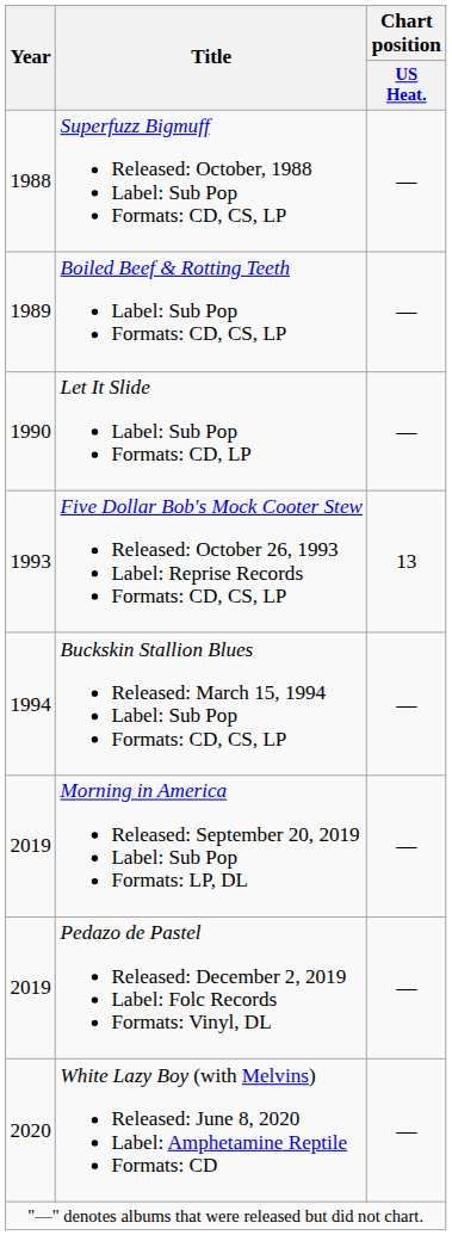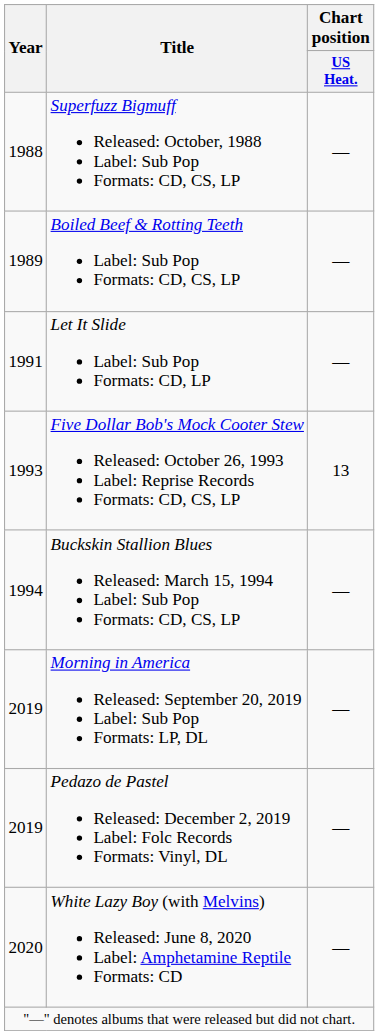 <table class="wikitable">
 <tr>
 <th rowspan="2">Year</th>
 <th rowspan="2">Title</th>
 <th colspan="1">Chart position</th>
 </tr>
 <tr>
 <th style="width:3em;font-size:85%"><a href='#'>US<br>Heat.</a><br></th>
 </tr>
 <tr>
 <td>1988</td>
 <td><em><a href='#'>Superfuzz Bigmuff</a></em><br><ul><li>Released: October, 1988</li><li>Label: Sub Pop</li><li>Formats: CD, CS, LP</li></ul></td>
 <td align="center">—</td>
 </tr>
 <tr>
 <td>1989</td>
 <td><em><a href='#'>Boiled Beef & Rotting Teeth</a></em><br><ul><li>Label: Sub Pop</li><li>Formats: CD, CS, LP</li></ul></td>
 <td align="center">—</td>
 </tr>
 <tr>
-<td>1990</td>
+<td>1991</td>
 <td><em>Let It Slide</em><br><ul><li>Label: Sub Pop</li><li>Formats: CD, LP</li></ul></td>
 <td align="center">—</td>
 </tr>
 <tr>
 <td>1993</td>
 <td><em><a href='#'>Five Dollar Bob's Mock Cooter Stew</a></em><br><ul><li>Released: October 26, 1993</li><li>Label: Reprise Records</li><li>Formats: CD, CS, LP</li></ul></td>
 <td align="center">13</td>
 </tr>
 <tr>
 <td>1994</td>
 <td><em>Buckskin Stallion Blues</em><br><ul><li>Released: March 15, 1994</li><li>Label: Sub Pop</li><li>Formats: CD, CS, LP</li></ul></td>
 <td align="center">—</td>
 </tr>
 <tr>
 <td>2019</td>
 <td><em><a href='#'>Morning in America</a></em><br><ul><li>Released: September 20, 2019</li><li>Label: Sub Pop</li><li>Formats: LP, DL</li></ul></td>
 <td align="center">—</td>
 </tr>
 <tr>
 <td>2019</td>
 <td><em>Pedazo de Pastel</em><br><ul><li>Released: December 2, 2019</li><li>Label: Folc Records</li><li>Formats: Vinyl, DL</li></ul></td>
 <td align="center">—</td>
 </tr>
 <tr>
 <td>2020</td>
 <td><em>White Lazy Boy</em> (with <a href='#'>Melvins</a>)<br><ul><li>Released: June 8, 2020</li><li>Label: <a href='#'>Amphetamine Reptile</a></li><li>Formats: CD</li></ul></td>
 <td align="center">—</td>
 </tr>
 <tr>
 <td align="center" colspan="20" style="font-size: 85%">"—" denotes albums that were released but did not chart.</td>
 </tr>
 </table>
